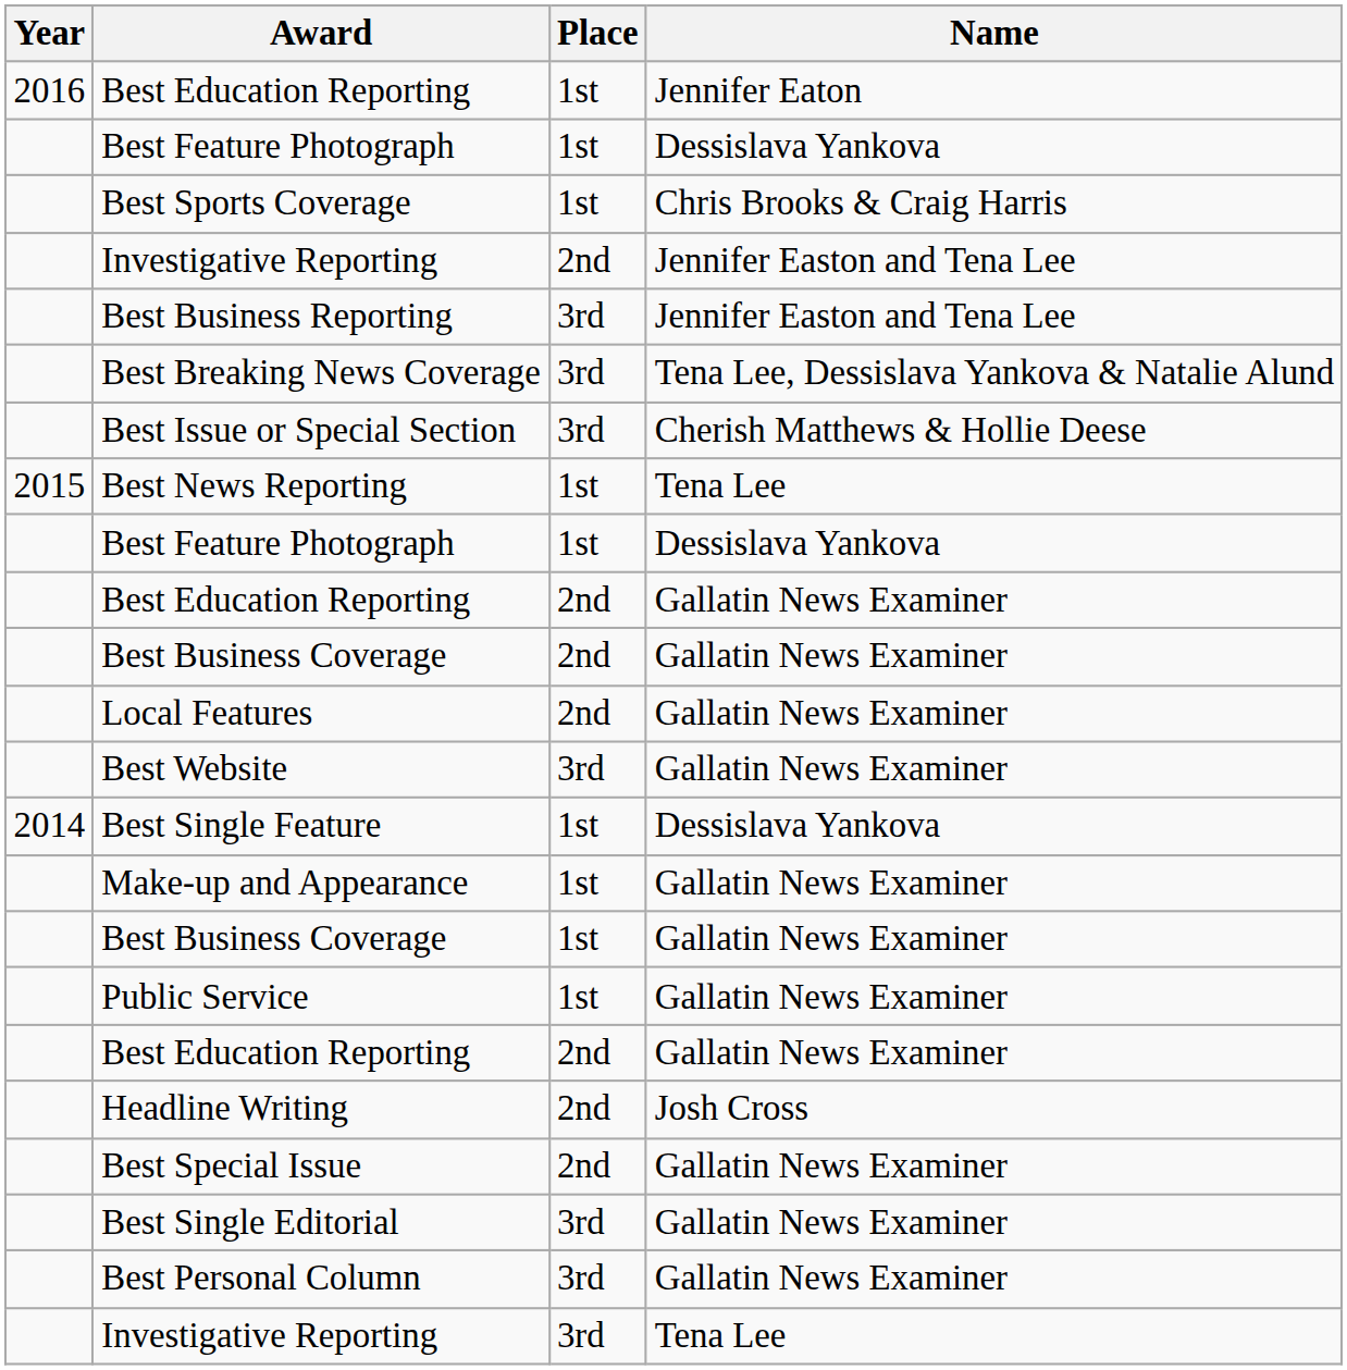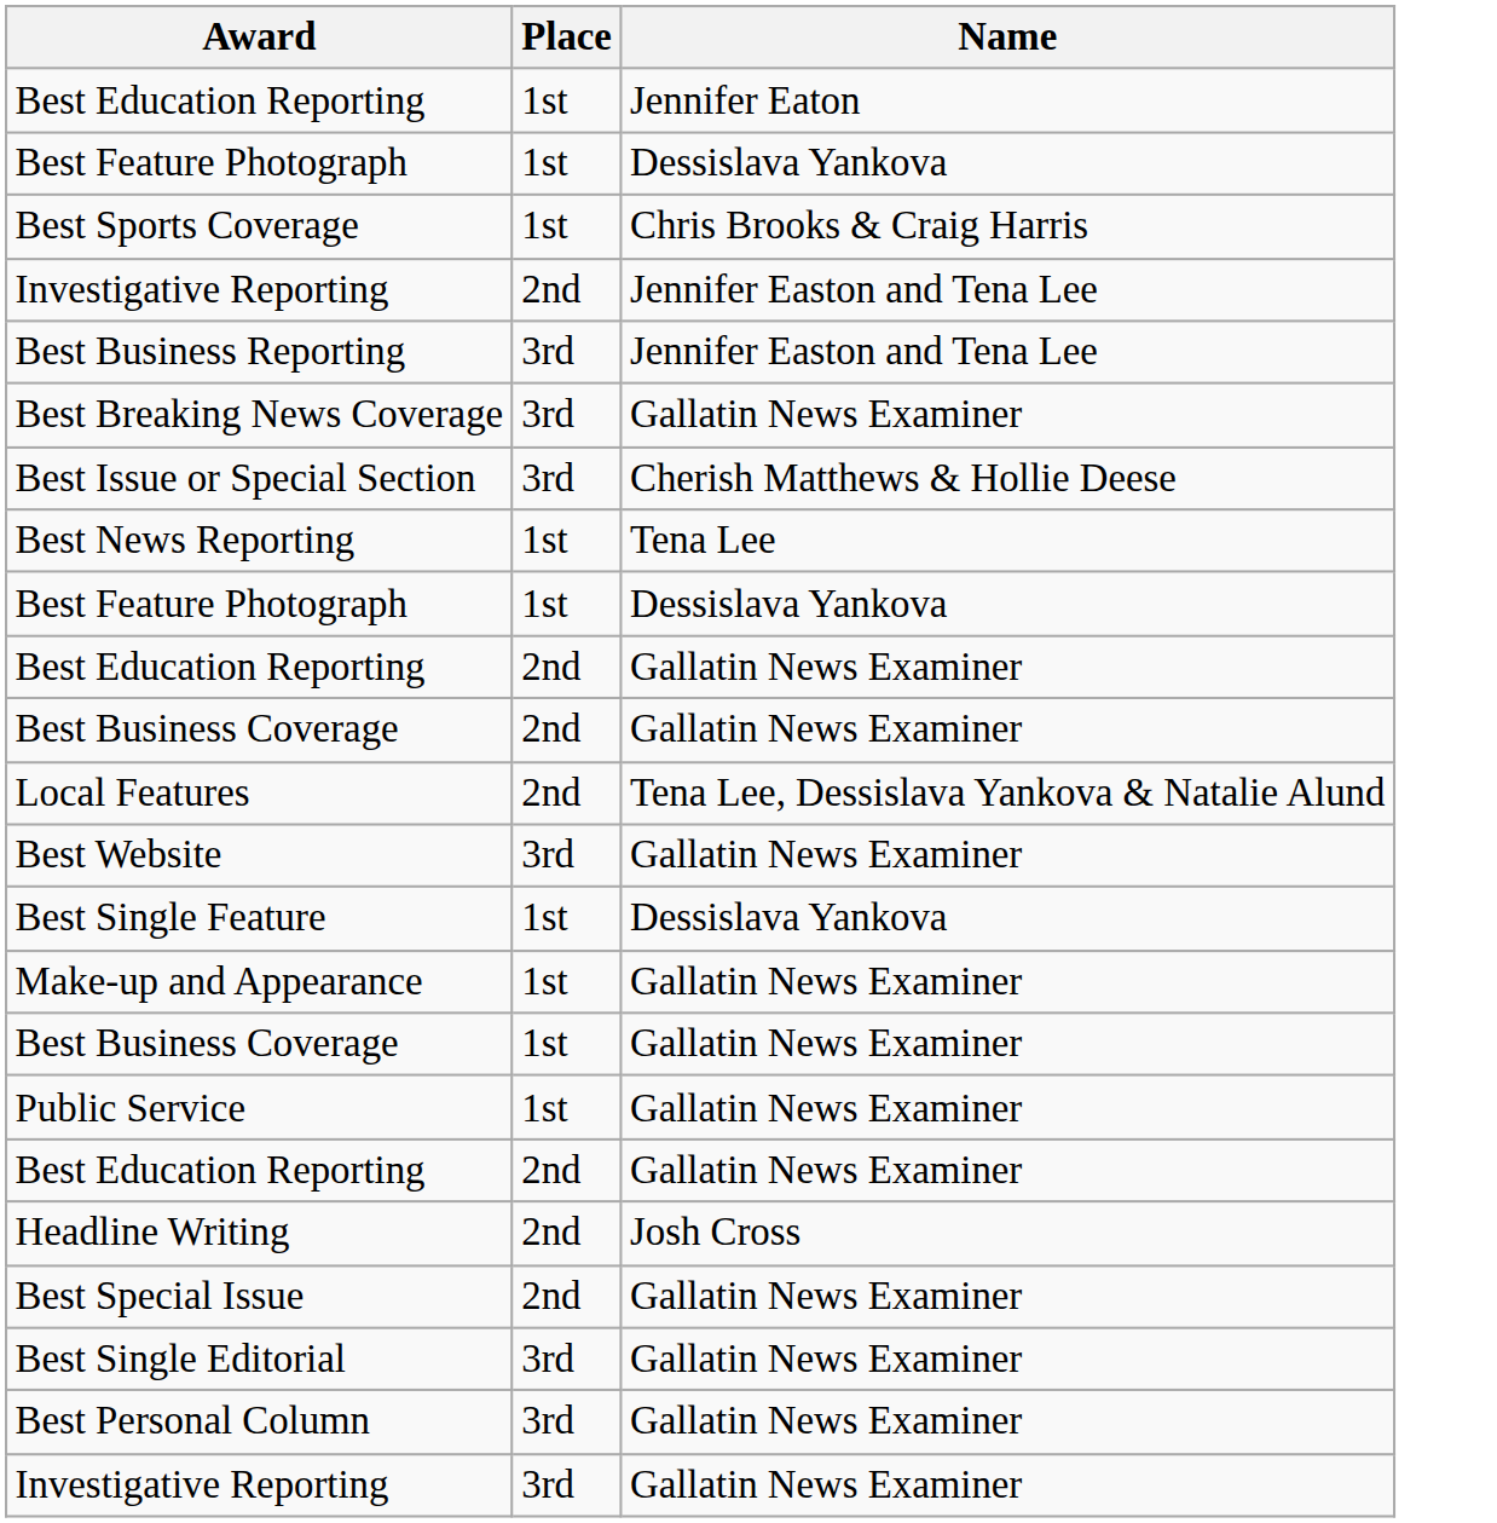 <table class="wikitable">
 <tr>
-<th>Year</th>
 <th>Award</th>
 <th>Place</th>
 <th>Name</th>
 </tr>
 <tr>
-<td>2016</td>
 <td>Best Education Reporting</td>
 <td>1st</td>
 <td>Jennifer Eaton</td>
 </tr>
 <tr>
-<td></td>
 <td>Best Feature Photograph</td>
 <td>1st</td>
 <td>Dessislava Yankova</td>
 </tr>
 <tr>
-<td></td>
 <td>Best Sports Coverage</td>
 <td>1st</td>
 <td>Chris Brooks & Craig Harris</td>
 </tr>
 <tr>
-<td></td>
 <td>Investigative Reporting</td>
 <td>2nd</td>
 <td>Jennifer Easton and Tena Lee</td>
 </tr>
 <tr>
-<td></td>
 <td>Best Business Reporting</td>
 <td>3rd</td>
 <td>Jennifer Easton and Tena Lee</td>
 </tr>
 <tr>
-<td></td>
 <td>Best Breaking News Coverage</td>
 <td>3rd</td>
-<td>Tena Lee, Dessislava Yankova & Natalie Alund</td>
+<td>Gallatin News Examiner</td>
 </tr>
 <tr>
-<td></td>
 <td>Best Issue or Special Section</td>
 <td>3rd</td>
 <td>Cherish Matthews & Hollie Deese</td>
 </tr>
 <tr>
-<td>2015</td>
 <td>Best News Reporting</td>
 <td>1st</td>
 <td>Tena Lee</td>
 </tr>
 <tr>
-<td></td>
 <td>Best Feature Photograph</td>
 <td>1st</td>
 <td>Dessislava Yankova</td>
 </tr>
 <tr>
-<td></td>
 <td>Best Education Reporting</td>
 <td>2nd</td>
 <td>Gallatin News Examiner</td>
 </tr>
 <tr>
-<td></td>
 <td>Best Business Coverage</td>
 <td>2nd</td>
 <td>Gallatin News Examiner</td>
 </tr>
 <tr>
-<td></td>
 <td>Local Features</td>
 <td>2nd</td>
-<td>Gallatin News Examiner</td>
+<td>Tena Lee, Dessislava Yankova & Natalie Alund</td>
 </tr>
 <tr>
-<td></td>
 <td>Best Website</td>
 <td>3rd</td>
 <td>Gallatin News Examiner</td>
 </tr>
 <tr>
-<td>2014</td>
 <td>Best Single Feature</td>
 <td>1st</td>
 <td>Dessislava Yankova</td>
 </tr>
 <tr>
-<td></td>
 <td>Make-up and Appearance</td>
 <td>1st</td>
 <td>Gallatin News Examiner</td>
 </tr>
 <tr>
-<td></td>
 <td>Best Business Coverage</td>
 <td>1st</td>
 <td>Gallatin News Examiner</td>
 </tr>
 <tr>
-<td></td>
 <td>Public Service</td>
 <td>1st</td>
 <td>Gallatin News Examiner</td>
 </tr>
 <tr>
-<td></td>
 <td>Best Education Reporting</td>
 <td>2nd</td>
 <td>Gallatin News Examiner</td>
 </tr>
 <tr>
-<td></td>
 <td>Headline Writing</td>
 <td>2nd</td>
 <td>Josh Cross</td>
 </tr>
 <tr>
-<td></td>
 <td>Best Special Issue</td>
 <td>2nd</td>
 <td>Gallatin News Examiner</td>
 </tr>
 <tr>
-<td></td>
 <td>Best Single Editorial</td>
 <td>3rd</td>
 <td>Gallatin News Examiner</td>
 </tr>
 <tr>
-<td></td>
 <td>Best Personal Column</td>
 <td>3rd</td>
 <td>Gallatin News Examiner</td>
 </tr>
 <tr>
-<td></td>
 <td>Investigative Reporting</td>
 <td>3rd</td>
-<td>Tena Lee</td>
+<td>Gallatin News Examiner</td>
 </tr>
 </table>
